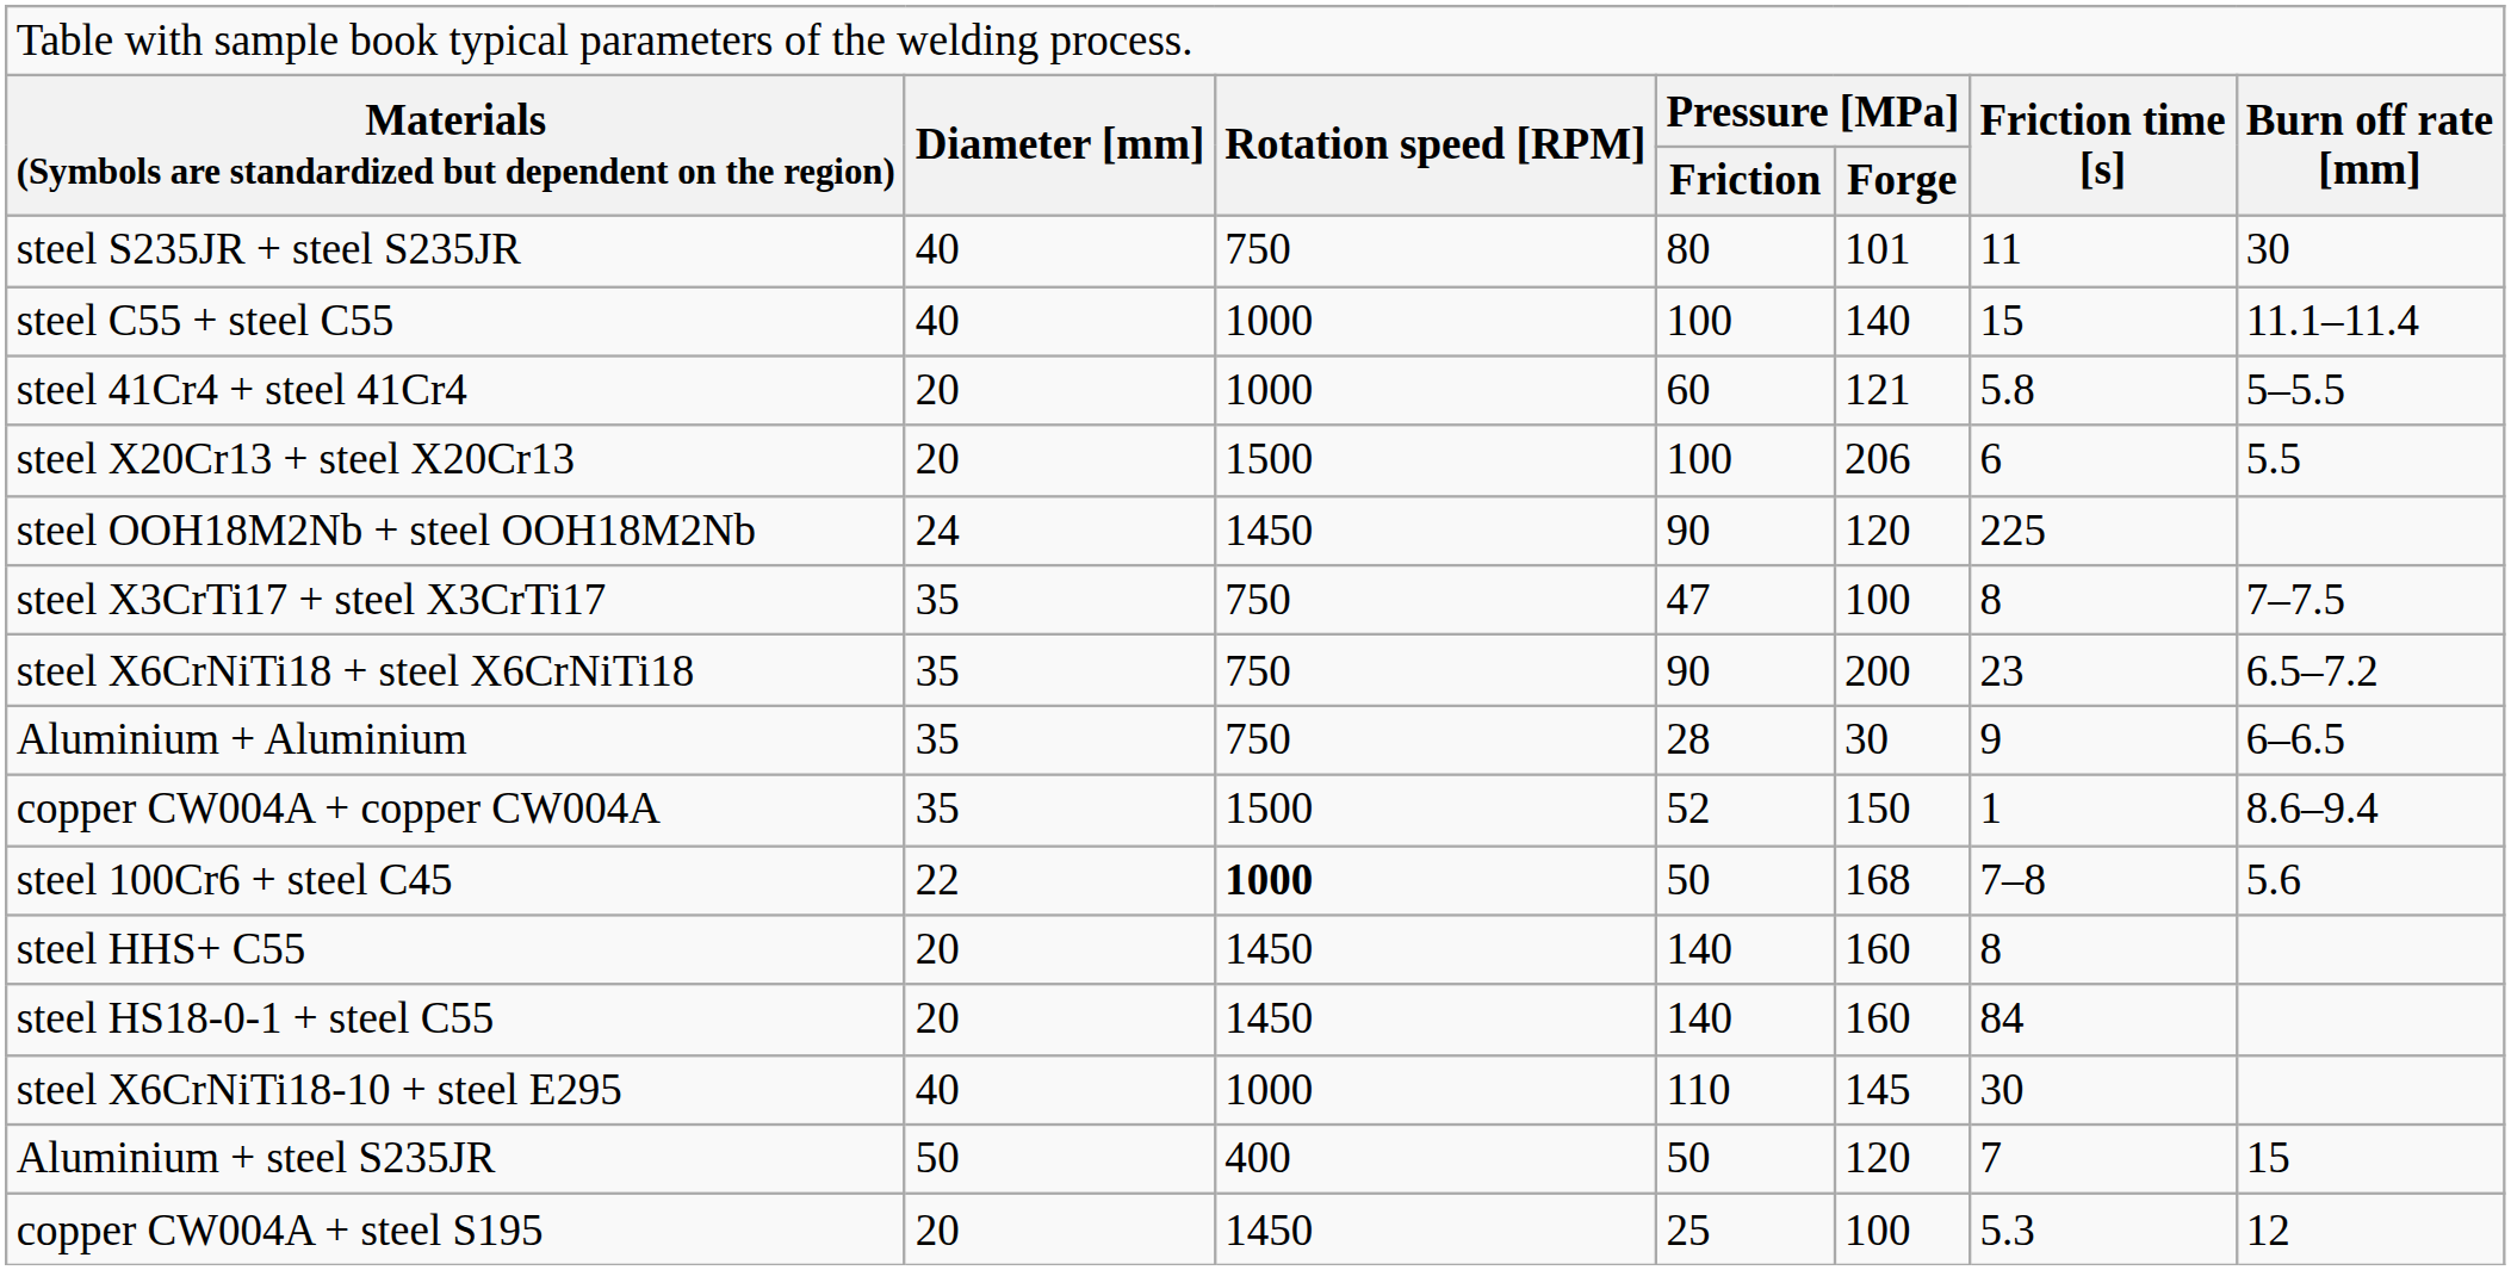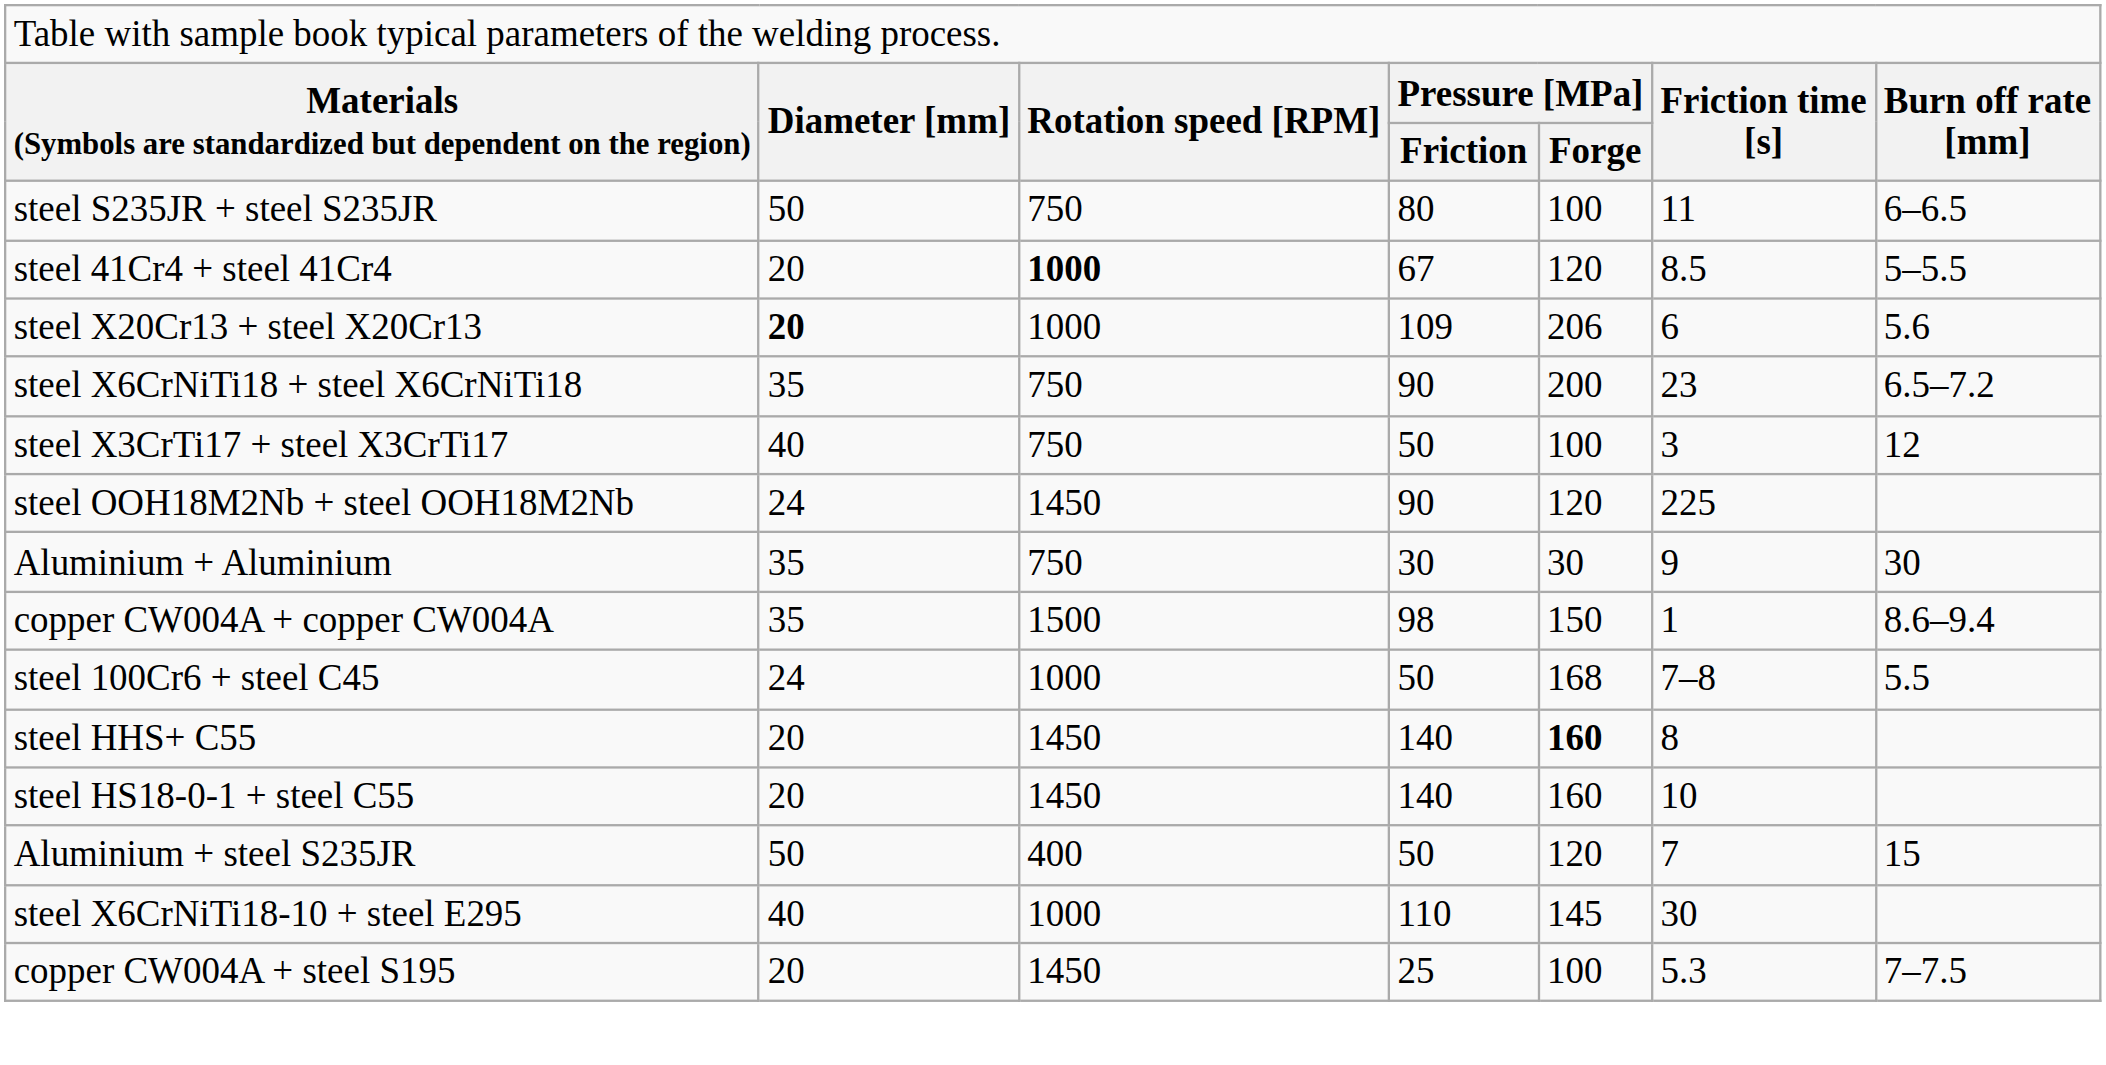 <table class="wikitable">
 <tr>
 <td colspan="7">Table with sample book typical parameters of the welding process.</td>
 </tr>
 <tr>
 <th rowspan="2">Materials<br><small>(Symbols are standardized but dependent on the region)</small></th>
 <th rowspan="2">Diameter  [mm]</th>
 <th rowspan="2">Rotation speed [RPM]</th>
 <th colspan="2">Pressure  [MPa]</th>
 <th rowspan="2">Friction time<br>[s]</th>
 <th rowspan="2">Burn off rate<br>[mm]</th>
 </tr>
 <tr>
 <th>Friction</th>
 <th>Forge</th>
 </tr>
 <tr>
 <td>steel S235JR + steel S235JR</td>
-<td>40</td>
+<td>50</td>
 <td>750</td>
 <td>80</td>
-<td>101</td>
+<td>100</td>
 <td>11</td>
-<td>30</td>
-</tr>
-<tr>
-<td>steel C55 + steel C55</td>
-<td>40</td>
-<td>1000</td>
-<td>100</td>
-<td>140</td>
-<td>15</td>
-<td>11.1–11.4</td>
+<td>6–6.5</td>
 </tr>
 <tr>
 <td>steel 41Cr4 + steel 41Cr4</td>
 <td>20</td>
-<td>1000</td>
-<td>60</td>
-<td>121</td>
-<td>5.8</td>
+<td><strong>1000</strong></td>
+<td>67</td>
+<td>120</td>
+<td>8.5</td>
 <td>5–5.5</td>
 </tr>
 <tr>
 <td>steel X20Cr13 + steel X20Cr13</td>
-<td>20</td>
-<td>1500</td>
-<td>100</td>
+<td><strong>20</strong></td>
+<td>1000</td>
+<td>109</td>
 <td>206</td>
 <td>6</td>
-<td>5.5</td>
+<td>5.6</td>
+</tr>
+<tr>
+<td>steel X6CrNiTi18 + steel X6CrNiTi18</td>
+<td>35</td>
+<td>750</td>
+<td>90</td>
+<td>200</td>
+<td>23</td>
+<td>6.5–7.2</td>
+</tr>
+<tr>
+<td>steel X3CrTi17 + steel X3CrTi17</td>
+<td>40</td>
+<td>750</td>
+<td>50</td>
+<td>100</td>
+<td>3</td>
+<td>12</td>
 </tr>
 <tr>
 <td>steel OOH18M2Nb + steel OOH18M2Nb</td>
 <td>24</td>
 <td>1450</td>
 <td>90</td>
 <td>120</td>
 <td>225</td>
 <td></td>
 </tr>
 <tr>
-<td>steel X3CrTi17 + steel X3CrTi17</td>
-<td>35</td>
-<td>750</td>
-<td>47</td>
-<td>100</td>
-<td>8</td>
-<td>7–7.5</td>
-</tr>
-<tr>
-<td>steel X6CrNiTi18 + steel X6CrNiTi18</td>
-<td>35</td>
-<td>750</td>
-<td>90</td>
-<td>200</td>
-<td>23</td>
-<td>6.5–7.2</td>
-</tr>
-<tr>
 <td>Aluminium + Aluminium</td>
 <td>35</td>
 <td>750</td>
-<td>28</td>
+<td>30</td>
 <td>30</td>
 <td>9</td>
-<td>6–6.5</td>
+<td>30</td>
 </tr>
 <tr>
 <td>copper CW004A + copper CW004A</td>
 <td>35</td>
 <td>1500</td>
-<td>52</td>
+<td>98</td>
 <td>150</td>
 <td>1</td>
 <td>8.6–9.4</td>
 </tr>
 <tr>
 <td>steel 100Cr6 + steel C45</td>
-<td>22</td>
-<td><strong>1000</strong></td>
+<td>24</td>
+<td>1000</td>
 <td>50</td>
 <td>168</td>
 <td>7–8</td>
-<td>5.6</td>
+<td>5.5</td>
 </tr>
 <tr>
 <td>steel HHS+ C55</td>
 <td>20</td>
 <td>1450</td>
 <td>140</td>
-<td>160</td>
+<td><strong>160</strong></td>
 <td>8</td>
 <td></td>
 </tr>
 <tr>
 <td>steel HS18-0-1 + steel C55</td>
 <td>20</td>
 <td>1450</td>
 <td>140</td>
 <td>160</td>
-<td>84</td>
-<td></td>
-</tr>
-<tr>
-<td>steel X6CrNiTi18-10 + steel E295</td>
-<td>40</td>
-<td>1000</td>
-<td>110</td>
-<td>145</td>
-<td>30</td>
+<td>10</td>
 <td></td>
 </tr>
 <tr>
 <td>Aluminium + steel S235JR</td>
 <td>50</td>
 <td>400</td>
 <td>50</td>
 <td>120</td>
 <td>7</td>
 <td>15</td>
 </tr>
 <tr>
+<td>steel X6CrNiTi18-10 + steel E295</td>
+<td>40</td>
+<td>1000</td>
+<td>110</td>
+<td>145</td>
+<td>30</td>
+<td></td>
+</tr>
+<tr>
 <td>copper CW004A + steel S195</td>
 <td>20</td>
 <td>1450</td>
 <td>25</td>
 <td>100</td>
 <td>5.3</td>
-<td>12</td>
+<td>7–7.5</td>
 </tr>
 </table>
